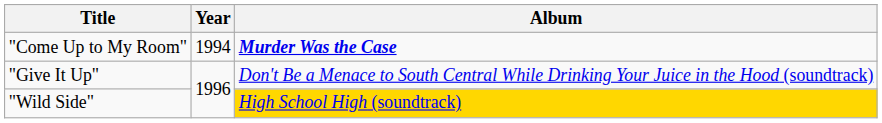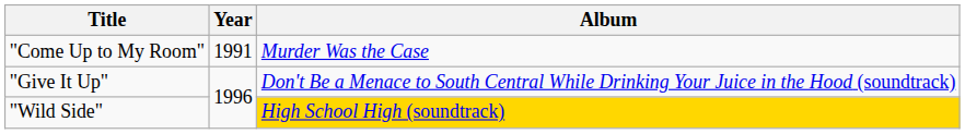 <table class="wikitable">
 <tr>
 <th>Title</th>
 <th>Year</th>
 <th>Album</th>
 </tr>
 <tr>
 <td>"Come Up to My Room"</td>
-<td>1994</td>
-<td><strong><em><a href='#'>Murder Was the Case</a></em></strong></td>
+<td>1991</td>
+<td><em><a href='#'>Murder Was the Case</a></em></td>
 </tr>
 <tr>
 <td>"Give It Up"</td>
 <td rowspan="2">1996</td>
 <td><a href='#'><em>Don't Be a Menace to South Central While Drinking Your Juice in the Hood</em> (soundtrack)</a></td>
 </tr>
 <tr>
 <td>"Wild Side"</td>
 <td style="background: gold;"><a href='#'><em>High School High</em> (soundtrack)</a></td>
 </tr>
 </table>
